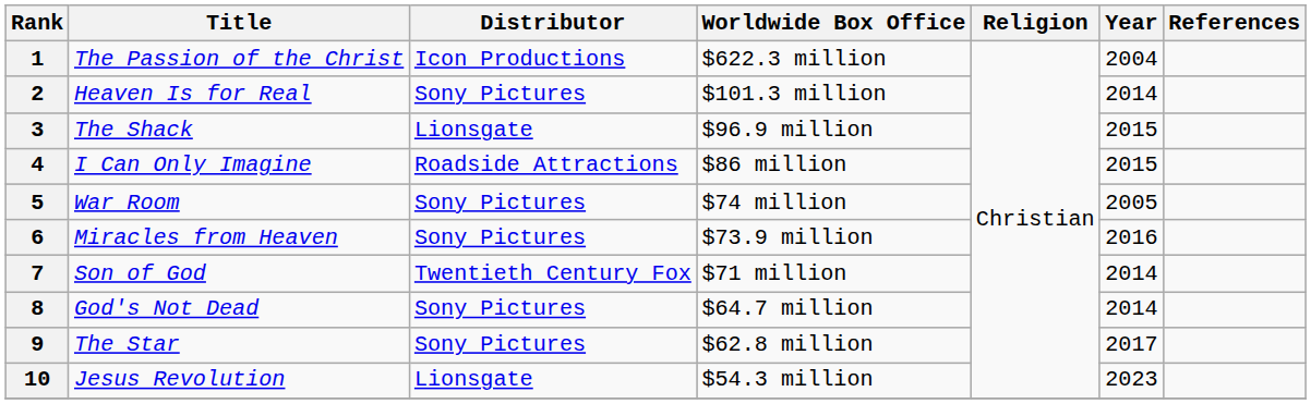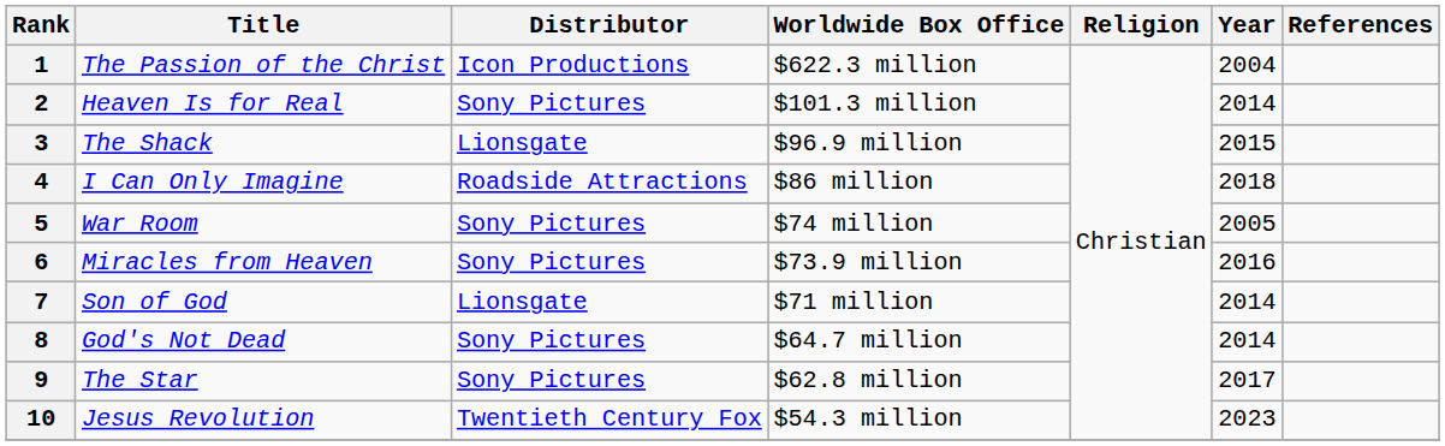 <table class="wikitable sortable plainrowheaders" style="margin:auto; margin:auto;">
 <tr>
 <th scope="col">Rank</th>
 <th scope="col">Title</th>
 <th scope="col">Distributor</th>
 <th scope="col">Worldwide Box Office</th>
 <th scope="col">Religion</th>
 <th scope="col">Year</th>
 <th scope="col" class="unsortable">References</th>
 </tr>
 <tr>
 <th style="text-align:center;">1</th>
 <td><em><a href='#'>The Passion of the Christ</a></em></td>
 <td><a href='#'>Icon Productions</a></td>
 <td>$622.3 million</td>
 <td scope="row" rowspan="10">Christian</td>
 <td>2004</td>
 <td align="center"></td>
 </tr>
 <tr>
 <th style="text-align:center;">2</th>
 <td><em><a href='#'>Heaven Is for Real</a></em></td>
 <td><a href='#'>Sony Pictures</a></td>
 <td>$101.3 million</td>
 <td>2014</td>
 <td align="center"></td>
 </tr>
 <tr>
 <th style="text-align:center;">3</th>
 <td><em><a href='#'>The Shack</a></em></td>
 <td><a href='#'>Lionsgate</a></td>
 <td>$96.9 million</td>
 <td>2015</td>
 <td align="center"></td>
 </tr>
 <tr>
 <th style="text-align:center;">4</th>
 <td><em><a href='#'>I Can Only Imagine</a></em></td>
 <td><a href='#'>Roadside Attractions</a></td>
 <td>$86 million</td>
-<td>2015</td>
+<td>2018</td>
 <td align="center"></td>
 </tr>
 <tr>
 <th style="text-align:center;">5</th>
 <td><em><a href='#'>War Room</a></em></td>
 <td><a href='#'>Sony Pictures</a></td>
 <td>$74 million</td>
 <td>2005</td>
 <td align="center"></td>
 </tr>
 <tr>
 <th style="text-align:center;">6</th>
 <td><em><a href='#'>Miracles from Heaven</a></em></td>
 <td><a href='#'>Sony Pictures</a></td>
 <td>$73.9 million</td>
 <td>2016</td>
 <td align="center"></td>
 </tr>
 <tr>
 <th style="text-align:center;">7</th>
 <td><em><a href='#'>Son of God</a></em></td>
-<td><a href='#'>Twentieth Century Fox</a></td>
+<td><a href='#'>Lionsgate</a></td>
 <td>$71 million</td>
 <td>2014</td>
 <td align="center"></td>
 </tr>
 <tr>
 <th style="text-align:center;">8</th>
 <td><em><a href='#'>God's Not Dead</a></em></td>
 <td><a href='#'>Sony Pictures</a></td>
 <td>$64.7 million</td>
 <td>2014</td>
 <td align="center"></td>
 </tr>
 <tr>
 <th style="text-align:center;">9</th>
 <td><em><a href='#'>The Star</a></em></td>
 <td><a href='#'>Sony Pictures</a></td>
 <td>$62.8 million</td>
 <td>2017</td>
 <td align="center"></td>
 </tr>
 <tr>
 <th style="text-align:center;">10</th>
 <td><em><a href='#'>Jesus Revolution</a></em></td>
-<td><a href='#'>Lionsgate</a></td>
+<td><a href='#'>Twentieth Century Fox</a></td>
 <td>$54.3 million</td>
 <td>2023</td>
 <td align="center"></td>
 </tr>
 <tr>
 </tr>
 </table>
